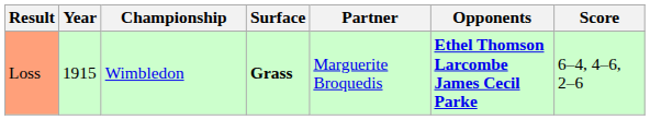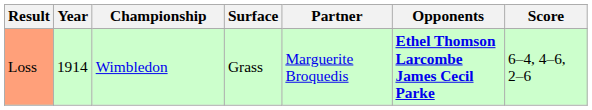 <table class="sortable wikitable">
 <tr>
 <th style="width:40px">Result</th>
 <th style="width:35px">Year</th>
 <th style="width:190px">Championship</th>
 <th style="width:50px">Surface</th>
 <th style="width:180px">Partner</th>
 <th style="width:180px">Opponents</th>
 <th style="width:160px" class="unsortable">Score</th>
 </tr>
 <tr style="background:#cfc;">
 <td style="background:#ffa07a;">Loss</td>
-<td>1915</td>
+<td>1914</td>
 <td><a href='#'>Wimbledon</a></td>
-<td><strong>Grass</strong></td>
+<td>Grass</td>
 <td> <a href='#'>Marguerite Broquedis</a></td>
 <td><strong> <a href='#'>Ethel Thomson Larcombe</a><br> <a href='#'>James Cecil Parke</a></strong></td>
 <td>6–4, 4–6, 2–6</td>
 </tr>
 </table>
